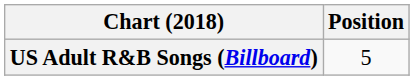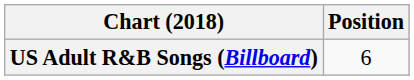 <table class="wikitable sortable plainrowheaders">
 <tr>
 <th scope="col">Chart (2018)</th>
 <th scope="col">Position</th>
 </tr>
 <tr>
 <th scope="row">US Adult R&B Songs (<em><a href='#'>Billboard</a></em>)</th>
-<td align="center">5</td>
+<td align="center">6</td>
 </tr>
 </table>
